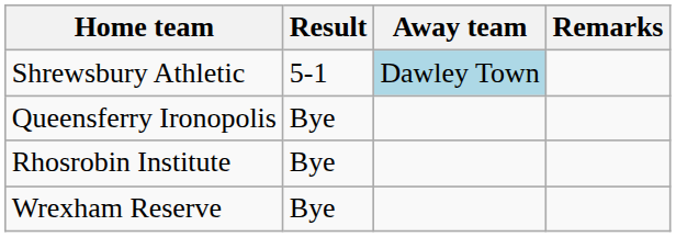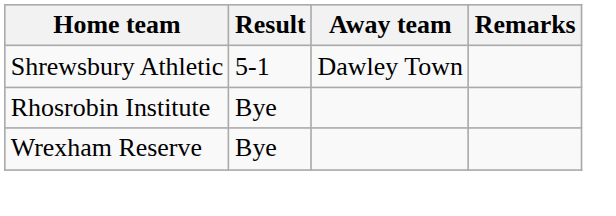 <table class="wikitable">
 <tr>
 <th>Home team</th>
 <th>Result</th>
 <th>Away team</th>
 <th>Remarks</th>
 </tr>
 <tr>
 <td> Shrewsbury Athletic</td>
 <td>5-1</td>
-<td style="background: lightblue;"> Dawley Town</td>
-<td></td>
-</tr>
-<tr>
-<td>Queensferry Ironopolis</td>
-<td>Bye</td>
-<td></td>
+<td> Dawley Town</td>
 <td></td>
 </tr>
 <tr>
 <td>Rhosrobin Institute</td>
 <td>Bye</td>
 <td></td>
 <td></td>
 </tr>
 <tr>
 <td>Wrexham Reserve</td>
 <td>Bye</td>
 <td></td>
 <td></td>
 </tr>
 </table>
